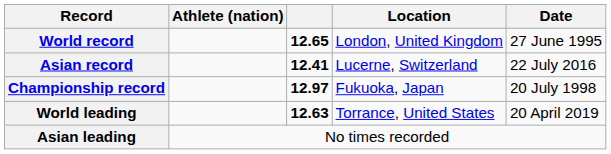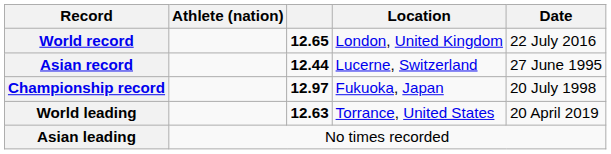 <table class="wikitable">
 <tr>
 <th scope="col">Record</th>
 <th scope="col">Athlete (nation)</th>
 <th scope="col"></th>
 <th scope="col">Location</th>
 <th scope="col">Date</th>
 </tr>
 <tr>
 <th scope="row"><a href='#'>World record</a></th>
 <td></td>
 <td align="center"><strong>12.65</strong></td>
 <td><a href='#'>London</a>, <a href='#'>United Kingdom</a></td>
-<td>27 June 1995</td>
+<td>22 July 2016</td>
 </tr>
 <tr>
 <th scope="row"><a href='#'>Asian record</a></th>
 <td></td>
-<td align="center"><strong>12.41</strong></td>
+<td align="center"><strong>12.44</strong></td>
 <td><a href='#'>Lucerne</a>, <a href='#'>Switzerland</a></td>
-<td>22 July 2016</td>
+<td>27 June 1995</td>
 </tr>
 <tr>
 <th><a href='#'>Championship record</a></th>
 <td></td>
 <td align="center"><strong>12.97</strong></td>
 <td><a href='#'>Fukuoka</a>, <a href='#'>Japan</a></td>
 <td>20 July 1998</td>
 </tr>
 <tr>
 <th scope="row">World leading</th>
 <td></td>
 <td align="center"><strong>12.63</strong></td>
 <td><a href='#'>Torrance</a>, <a href='#'>United States</a></td>
 <td>20 April 2019</td>
 </tr>
 <tr>
 <th scope="row">Asian leading</th>
 <td colspan="4" align="center">No times recorded</td>
 </tr>
 </table>
